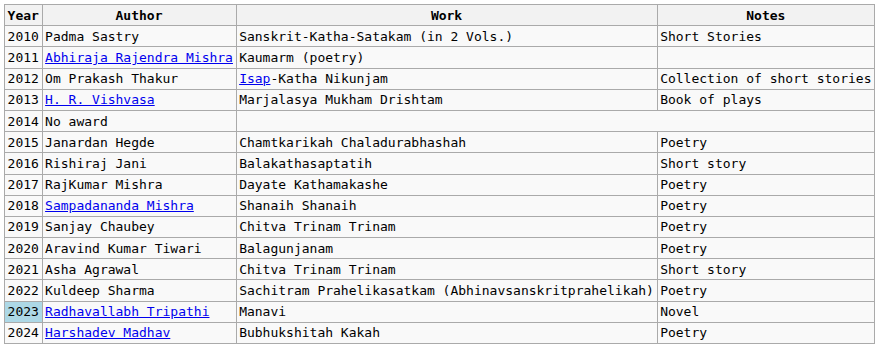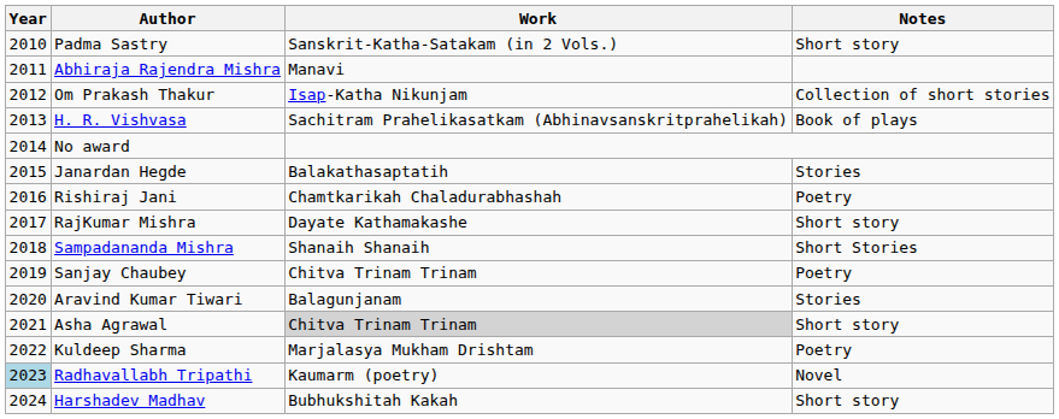 <table class="wikitable">
 <tr>
 <th>Year</th>
 <th>Author</th>
 <th>Work</th>
 <th>Notes</th>
 </tr>
 <tr>
 <td>2010</td>
 <td>Padma Sastry</td>
 <td>Sanskrit-Katha-Satakam (in 2 Vols.)</td>
-<td>Short Stories</td>
+<td>Short story</td>
 </tr>
 <tr>
 <td>2011</td>
 <td><a href='#'>Abhiraja Rajendra Mishra</a></td>
-<td>Kaumarm (poetry)</td>
+<td>Manavi</td>
 </tr>
 <tr>
 <td>2012</td>
 <td>Om Prakash Thakur </td>
 <td><a href='#'>Isap</a>-Katha Nikunjam</td>
 <td>Collection of short stories</td>
 </tr>
 <tr>
 <td>2013</td>
 <td><a href='#'>H. R. Vishvasa</a></td>
-<td>Marjalasya Mukham Drishtam</td>
+<td>Sachitram Prahelikasatkam (Abhinavsanskritprahelikah)</td>
 <td>Book of plays</td>
 </tr>
 <tr>
 <td>2014</td>
 <td>No award</td>
 </tr>
 <tr>
 <td>2015</td>
 <td>Janardan Hegde</td>
-<td>Chamtkarikah Chaladurabhashah</td>
-<td>Poetry</td>
+<td>Balakathasaptatih</td>
+<td>Stories</td>
 </tr>
 <tr>
 <td>2016</td>
 <td>Rishiraj Jani</td>
-<td>Balakathasaptatih</td>
-<td>Short story</td>
+<td>Chamtkarikah Chaladurabhashah</td>
+<td>Poetry</td>
 </tr>
 <tr>
 <td>2017</td>
 <td>RajKumar Mishra</td>
 <td>Dayate Kathamakashe</td>
-<td>Poetry</td>
+<td>Short story</td>
 </tr>
 <tr>
 <td>2018</td>
 <td><a href='#'>Sampadananda Mishra</a></td>
 <td>Shanaih Shanaih</td>
-<td>Poetry</td>
+<td>Short Stories</td>
 </tr>
 <tr>
 <td>2019</td>
 <td>Sanjay Chaubey</td>
 <td>Chitva Trinam Trinam</td>
 <td>Poetry</td>
 </tr>
 <tr>
 <td>2020</td>
 <td>Aravind Kumar Tiwari</td>
 <td>Balagunjanam</td>
-<td>Poetry</td>
+<td>Stories</td>
 </tr>
 <tr>
 <td>2021</td>
 <td>Asha Agrawal</td>
-<td>Chitva Trinam Trinam</td>
+<td style="background: lightgrey;">Chitva Trinam Trinam</td>
 <td>Short story</td>
 </tr>
 <tr>
 <td>2022</td>
 <td>Kuldeep Sharma</td>
-<td>Sachitram Prahelikasatkam (Abhinavsanskritprahelikah)</td>
+<td>Marjalasya Mukham Drishtam</td>
 <td>Poetry</td>
 </tr>
 <tr>
 <td style="background: lightblue;">2023</td>
 <td><a href='#'>Radhavallabh Tripathi</a></td>
-<td>Manavi</td>
+<td>Kaumarm (poetry)</td>
 <td>Novel</td>
 </tr>
 <tr>
 <td>2024</td>
 <td><a href='#'>Harshadev Madhav</a></td>
 <td>Bubhukshitah Kakah</td>
-<td>Poetry</td>
+<td>Short story</td>
 </tr>
 </table>
